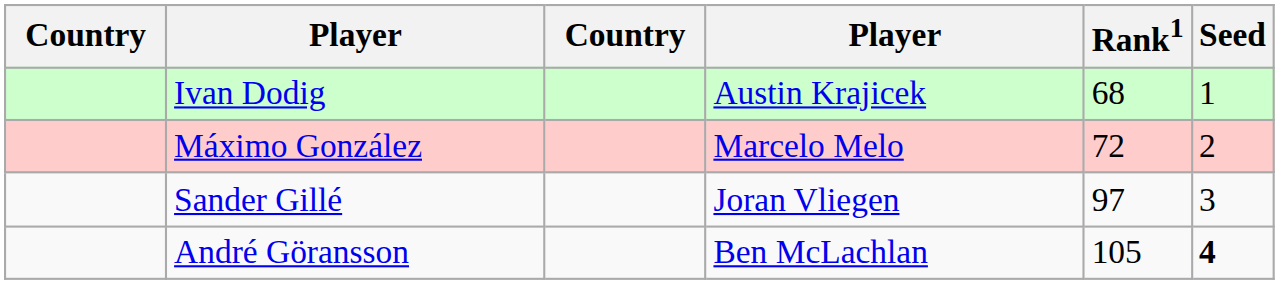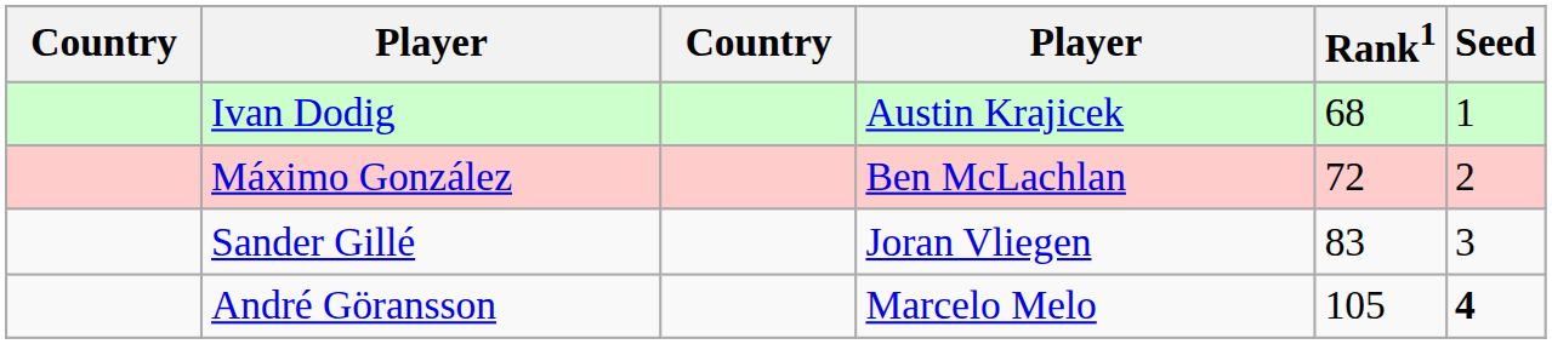 <table class="sortable wikitable">
 <tr>
 <th width="70">Country</th>
 <th width="175">Player</th>
 <th width="70">Country</th>
 <th width="175">Player</th>
 <th>Rank<sup>1</sup></th>
 <th>Seed</th>
 </tr>
 <tr bgcolor=#cfc>
 <td></td>
 <td><a href='#'>Ivan Dodig</a></td>
 <td></td>
 <td><a href='#'>Austin Krajicek</a></td>
 <td>68</td>
 <td>1</td>
 </tr>
 <tr bgcolor=#fcc>
 <td></td>
 <td><a href='#'>Máximo González</a></td>
 <td></td>
-<td><a href='#'>Marcelo Melo</a></td>
+<td><a href='#'>Ben McLachlan</a></td>
 <td>72</td>
 <td>2</td>
 </tr>
 <tr>
 <td></td>
 <td><a href='#'>Sander Gillé</a></td>
 <td></td>
 <td><a href='#'>Joran Vliegen</a></td>
-<td>97</td>
+<td>83</td>
 <td>3</td>
 </tr>
 <tr>
 <td></td>
 <td><a href='#'>André Göransson</a></td>
 <td></td>
-<td><a href='#'>Ben McLachlan</a></td>
+<td><a href='#'>Marcelo Melo</a></td>
 <td>105</td>
 <td><strong>4</strong></td>
 </tr>
 </table>
